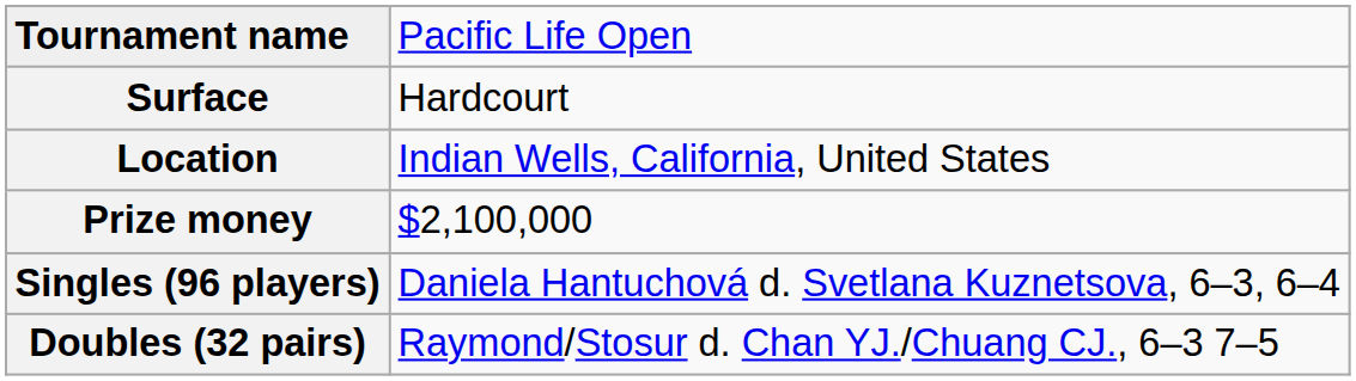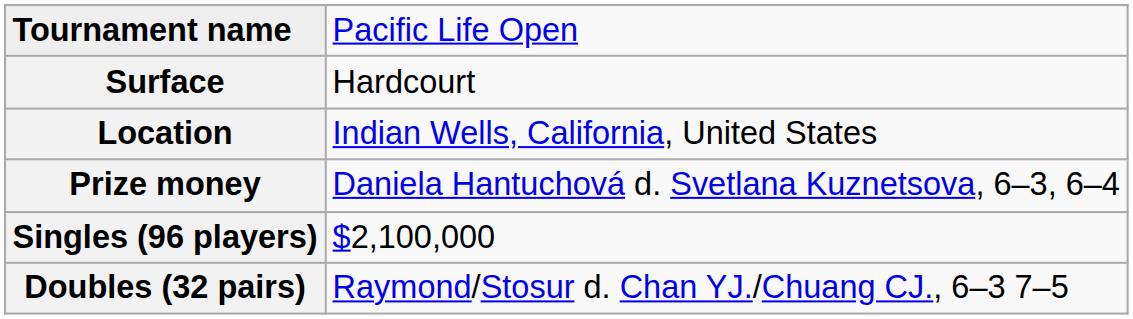 <table class="wikitable">
 <tr>
 <td bgcolor="#EFEFEF"><strong>Tournament name</strong></td>
 <td><a href='#'>Pacific Life Open</a></td>
 </tr>
 <tr>
 <th>Surface</th>
 <td>Hardcourt</td>
 </tr>
 <tr>
 <th>Location</th>
 <td><a href='#'>Indian Wells, California</a>, United States</td>
 </tr>
 <tr>
 <th>Prize money</th>
-<td><a href='#'>$</a>2,100,000</td>
+<td><a href='#'>Daniela Hantuchová</a> d. <a href='#'>Svetlana Kuznetsova</a>, 6–3, 6–4</td>
 </tr>
 <tr>
 <th>Singles (96 players)</th>
-<td><a href='#'>Daniela Hantuchová</a> d. <a href='#'>Svetlana Kuznetsova</a>, 6–3, 6–4</td>
+<td><a href='#'>$</a>2,100,000</td>
 </tr>
 <tr>
 <th>Doubles (32 pairs)</th>
 <td><a href='#'>Raymond</a>/<a href='#'>Stosur</a> d. <a href='#'>Chan YJ.</a>/<a href='#'>Chuang CJ.</a>, 6–3 7–5</td>
 </tr>
 </table>
